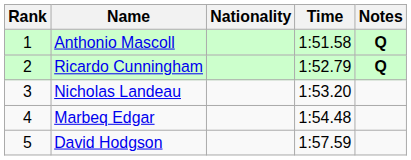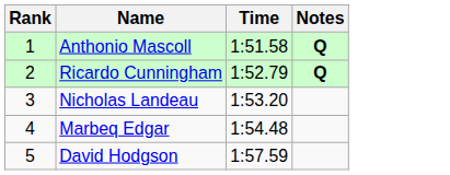 <table class="wikitable sortable" style="text-align:center">
 <tr>
 <th>Rank</th>
 <th>Name</th>
-<th>Nationality</th>
 <th>Time</th>
 <th>Notes</th>
 </tr>
 <tr bgcolor=ccffcc>
 <td align=center>1</td>
 <td align=left><a href='#'>Anthonio Mascoll</a></td>
-<td align=left></td>
 <td>1:51.58</td>
 <td><strong>Q</strong></td>
 </tr>
 <tr bgcolor=ccffcc>
 <td align=center>2</td>
 <td align=left><a href='#'>Ricardo Cunningham</a></td>
-<td align=left></td>
 <td>1:52.79</td>
 <td><strong>Q</strong></td>
 </tr>
 <tr>
 <td align=center>3</td>
 <td align=left><a href='#'>Nicholas Landeau</a></td>
-<td align=left></td>
 <td>1:53.20</td>
 <td></td>
 </tr>
 <tr>
 <td align=center>4</td>
 <td align=left><a href='#'>Marbeq Edgar</a></td>
-<td align=left></td>
 <td>1:54.48</td>
 <td></td>
 </tr>
 <tr>
 <td align=center>5</td>
 <td align=left><a href='#'>David Hodgson</a></td>
-<td align=left></td>
 <td>1:57.59</td>
 <td></td>
 </tr>
 </table>
